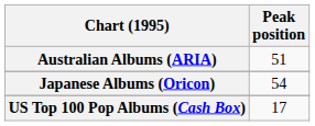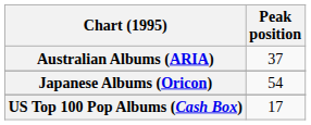 <table class="wikitable sortable plainrowheaders" style="text-align:center">
 <tr>
 <th scope="col">Chart (1995)</th>
 <th scope="col">Peak<br>position</th>
 </tr>
 <tr>
 <th scope="row">Australian Albums (<a href='#'>ARIA</a>)</th>
-<td style="text-align:center;">51</td>
+<td style="text-align:center;">37</td>
 </tr>
 <tr>
 </tr>
 <tr>
 </tr>
 <tr>
 <th scope="row">Japanese Albums (<a href='#'>Oricon</a>)</th>
 <td style="text-align:center;">54</td>
 </tr>
 <tr>
 </tr>
 <tr>
 </tr>
 <tr>
 </tr>
 <tr>
 <th scope="row">US Top 100 Pop Albums (<em><a href='#'>Cash Box</a></em>)</th>
 <td>17</td>
 </tr>
 </table>
